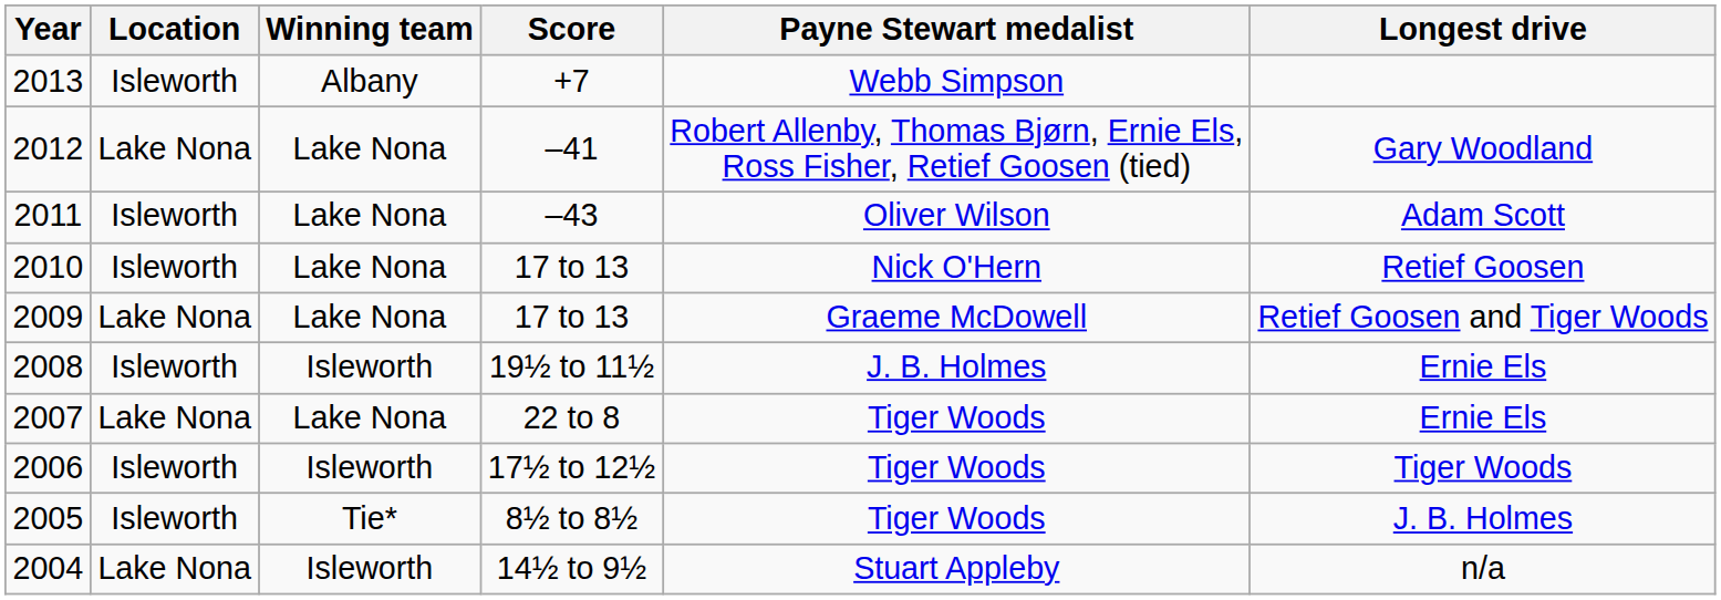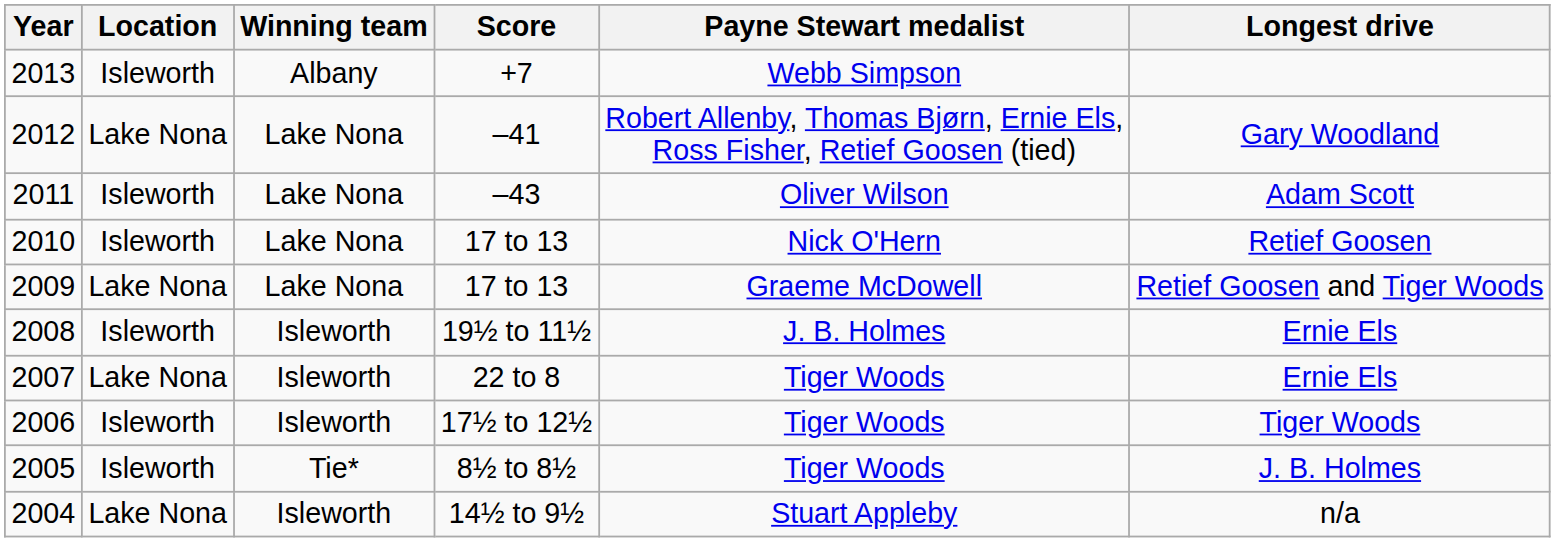 <table class="wikitable" style="text-align:center">
 <tr>
 <th>Year</th>
 <th>Location</th>
 <th>Winning team</th>
 <th>Score</th>
 <th>Payne Stewart medalist</th>
 <th>Longest drive</th>
 </tr>
 <tr>
 <td>2013</td>
 <td>Isleworth</td>
 <td>Albany</td>
 <td>+7</td>
 <td><a href='#'>Webb Simpson</a></td>
 <td></td>
 </tr>
 <tr>
 <td>2012</td>
 <td>Lake Nona</td>
 <td>Lake Nona</td>
 <td>–41</td>
 <td><a href='#'>Robert Allenby</a>, <a href='#'>Thomas Bjørn</a>, <a href='#'>Ernie Els</a>,<br><a href='#'>Ross Fisher</a>, <a href='#'>Retief Goosen</a> (tied)</td>
 <td><a href='#'>Gary Woodland</a></td>
 </tr>
 <tr>
 <td>2011</td>
 <td>Isleworth</td>
 <td>Lake Nona</td>
 <td>–43</td>
 <td><a href='#'>Oliver Wilson</a></td>
 <td><a href='#'>Adam Scott</a></td>
 </tr>
 <tr>
 <td>2010</td>
 <td>Isleworth</td>
 <td>Lake Nona</td>
 <td>17 to 13</td>
 <td><a href='#'>Nick O'Hern</a></td>
 <td><a href='#'>Retief Goosen</a></td>
 </tr>
 <tr>
 <td>2009</td>
 <td>Lake Nona</td>
 <td>Lake Nona</td>
 <td>17 to 13</td>
 <td><a href='#'>Graeme McDowell</a></td>
 <td><a href='#'>Retief Goosen</a> and <a href='#'>Tiger Woods</a></td>
 </tr>
 <tr>
 <td>2008</td>
 <td>Isleworth</td>
 <td>Isleworth</td>
 <td>19½ to 11½</td>
 <td><a href='#'>J. B. Holmes</a></td>
 <td><a href='#'>Ernie Els</a></td>
 </tr>
 <tr>
 <td>2007</td>
 <td>Lake Nona</td>
-<td>Lake Nona</td>
+<td>Isleworth</td>
 <td>22 to 8</td>
 <td><a href='#'>Tiger Woods</a></td>
 <td><a href='#'>Ernie Els</a></td>
 </tr>
 <tr>
 <td>2006</td>
 <td>Isleworth</td>
 <td>Isleworth</td>
 <td>17½ to 12½</td>
 <td><a href='#'>Tiger Woods</a></td>
 <td><a href='#'>Tiger Woods</a></td>
 </tr>
 <tr>
 <td>2005</td>
 <td>Isleworth</td>
 <td>Tie*</td>
 <td>8½ to 8½</td>
 <td><a href='#'>Tiger Woods</a></td>
 <td><a href='#'>J. B. Holmes</a></td>
 </tr>
 <tr>
 <td>2004</td>
 <td>Lake Nona</td>
 <td>Isleworth</td>
 <td>14½ to 9½</td>
 <td><a href='#'>Stuart Appleby</a></td>
 <td>n/a</td>
 </tr>
 </table>
